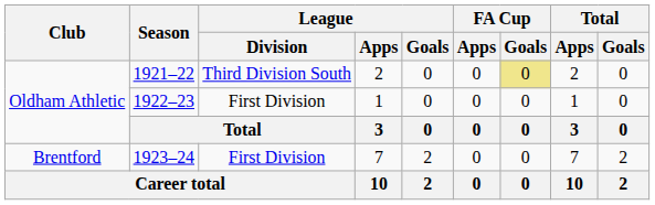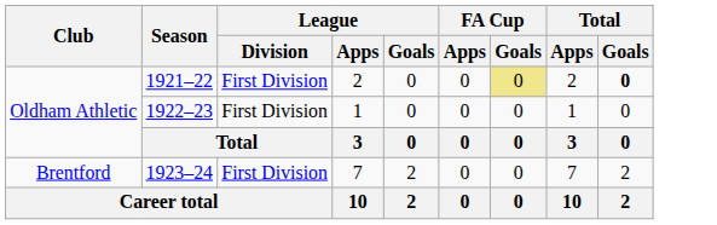 <table class="wikitable" style="text-align: center;">
 <tr>
 <th rowspan="2">Club</th>
 <th rowspan="2">Season</th>
 <th colspan="3">League</th>
 <th colspan="2">FA Cup</th>
 <th colspan="2">Total</th>
 </tr>
 <tr>
 <th>Division</th>
 <th>Apps</th>
 <th>Goals</th>
 <th>Apps</th>
 <th>Goals</th>
 <th>Apps</th>
 <th>Goals</th>
 </tr>
 <tr>
 <td rowspan="3"><a href='#'>Oldham Athletic</a></td>
 <td><a href='#'>1921–22</a></td>
-<td><a href='#'>Third Division South</a></td>
+<td><a href='#'>First Division</a></td>
 <td>2</td>
 <td>0</td>
 <td>0</td>
 <td style="background: khaki;">0</td>
 <td>2</td>
-<td>0</td>
+<td><strong>0</strong></td>
 </tr>
 <tr>
 <td><a href='#'>1922–23</a></td>
 <td>First Division</td>
 <td>1</td>
 <td>0</td>
 <td>0</td>
 <td>0</td>
 <td>1</td>
 <td>0</td>
 </tr>
 <tr>
 <th colspan="2">Total</th>
 <th>3</th>
 <th>0</th>
 <th>0</th>
 <th>0</th>
 <th>3</th>
 <th>0</th>
 </tr>
 <tr>
 <td><a href='#'>Brentford</a></td>
 <td><a href='#'>1923–24</a></td>
 <td><a href='#'>First Division</a></td>
 <td>7</td>
 <td>2</td>
 <td>0</td>
 <td>0</td>
 <td>7</td>
 <td>2</td>
 </tr>
 <tr>
 <th colspan="3">Career total</th>
 <th>10</th>
 <th>2</th>
 <th>0</th>
 <th>0</th>
 <th>10</th>
 <th>2</th>
 </tr>
 </table>
